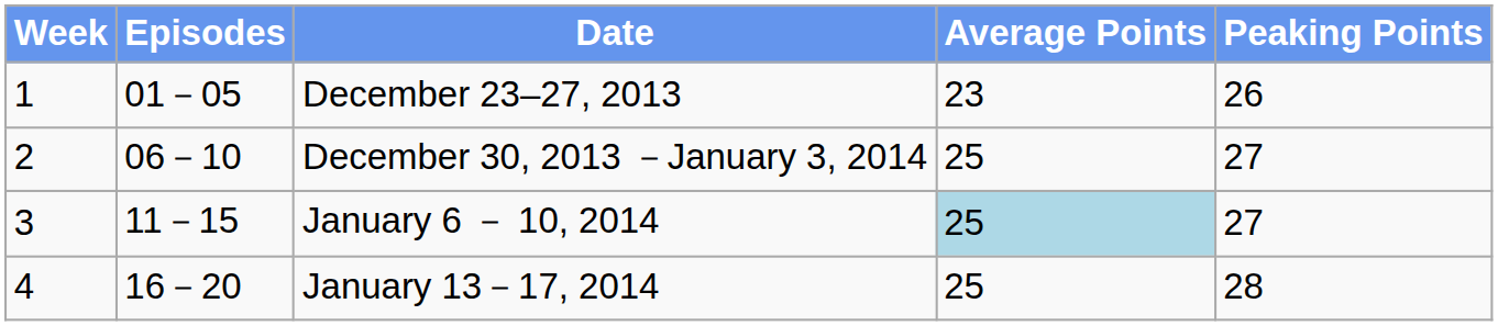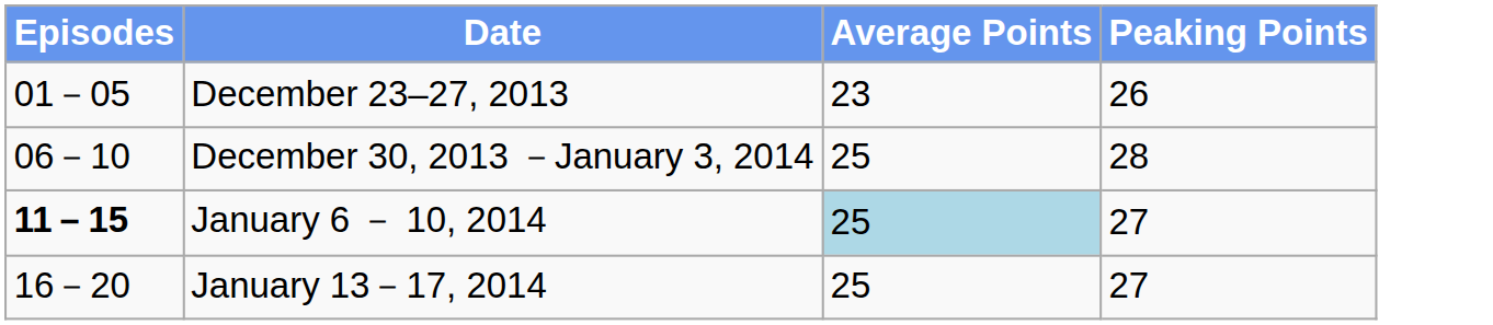 <table class="wikitable">
 <tr style="background:cornflowerblue; color:white" align="center">
-<td><strong>Week</strong></td>
 <td><strong>Episodes</strong></td>
 <td><strong>Date</strong></td>
 <td><strong>Average Points</strong></td>
 <td><strong>Peaking Points</strong></td>
 </tr>
 <tr>
-<td>1</td>
 <td>01－05</td>
 <td>December 23–27, 2013</td>
 <td>23</td>
 <td>26</td>
 </tr>
 <tr>
-<td>2</td>
 <td>06－10</td>
 <td>December 30, 2013 －January 3, 2014</td>
 <td>25</td>
-<td>27</td>
+<td>28</td>
 </tr>
 <tr>
-<td>3</td>
-<td>11－15</td>
+<td><strong>11－15</strong></td>
 <td>January 6 － 10, 2014</td>
 <td style="background: lightblue;">25</td>
 <td>27</td>
 </tr>
 <tr>
-<td>4</td>
 <td>16－20</td>
 <td>January 13－17, 2014</td>
 <td>25</td>
-<td>28</td>
+<td>27</td>
 </tr>
 </table>
